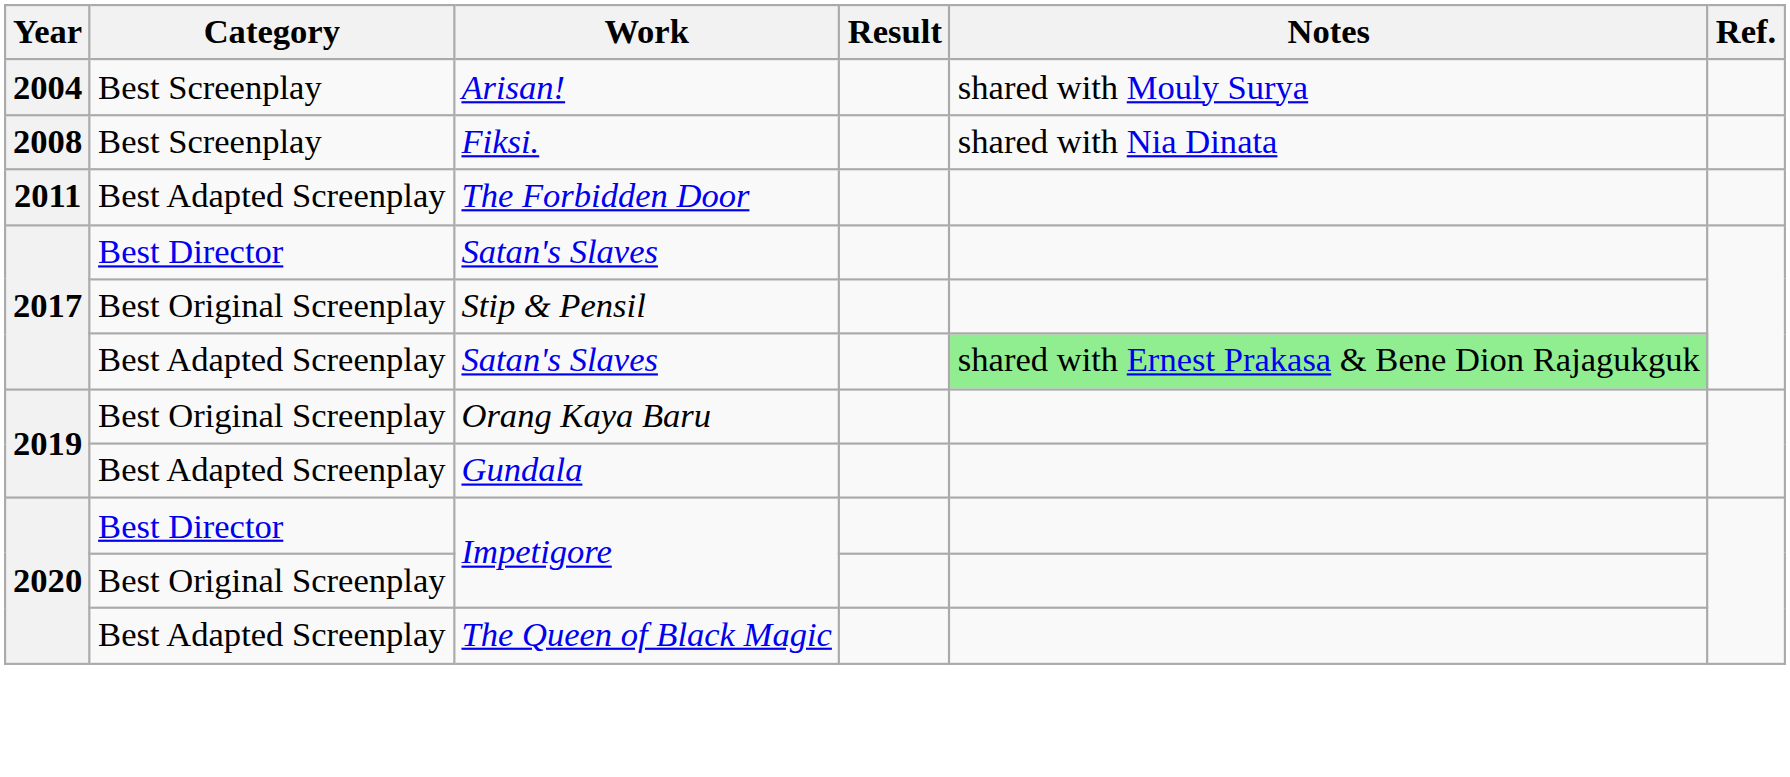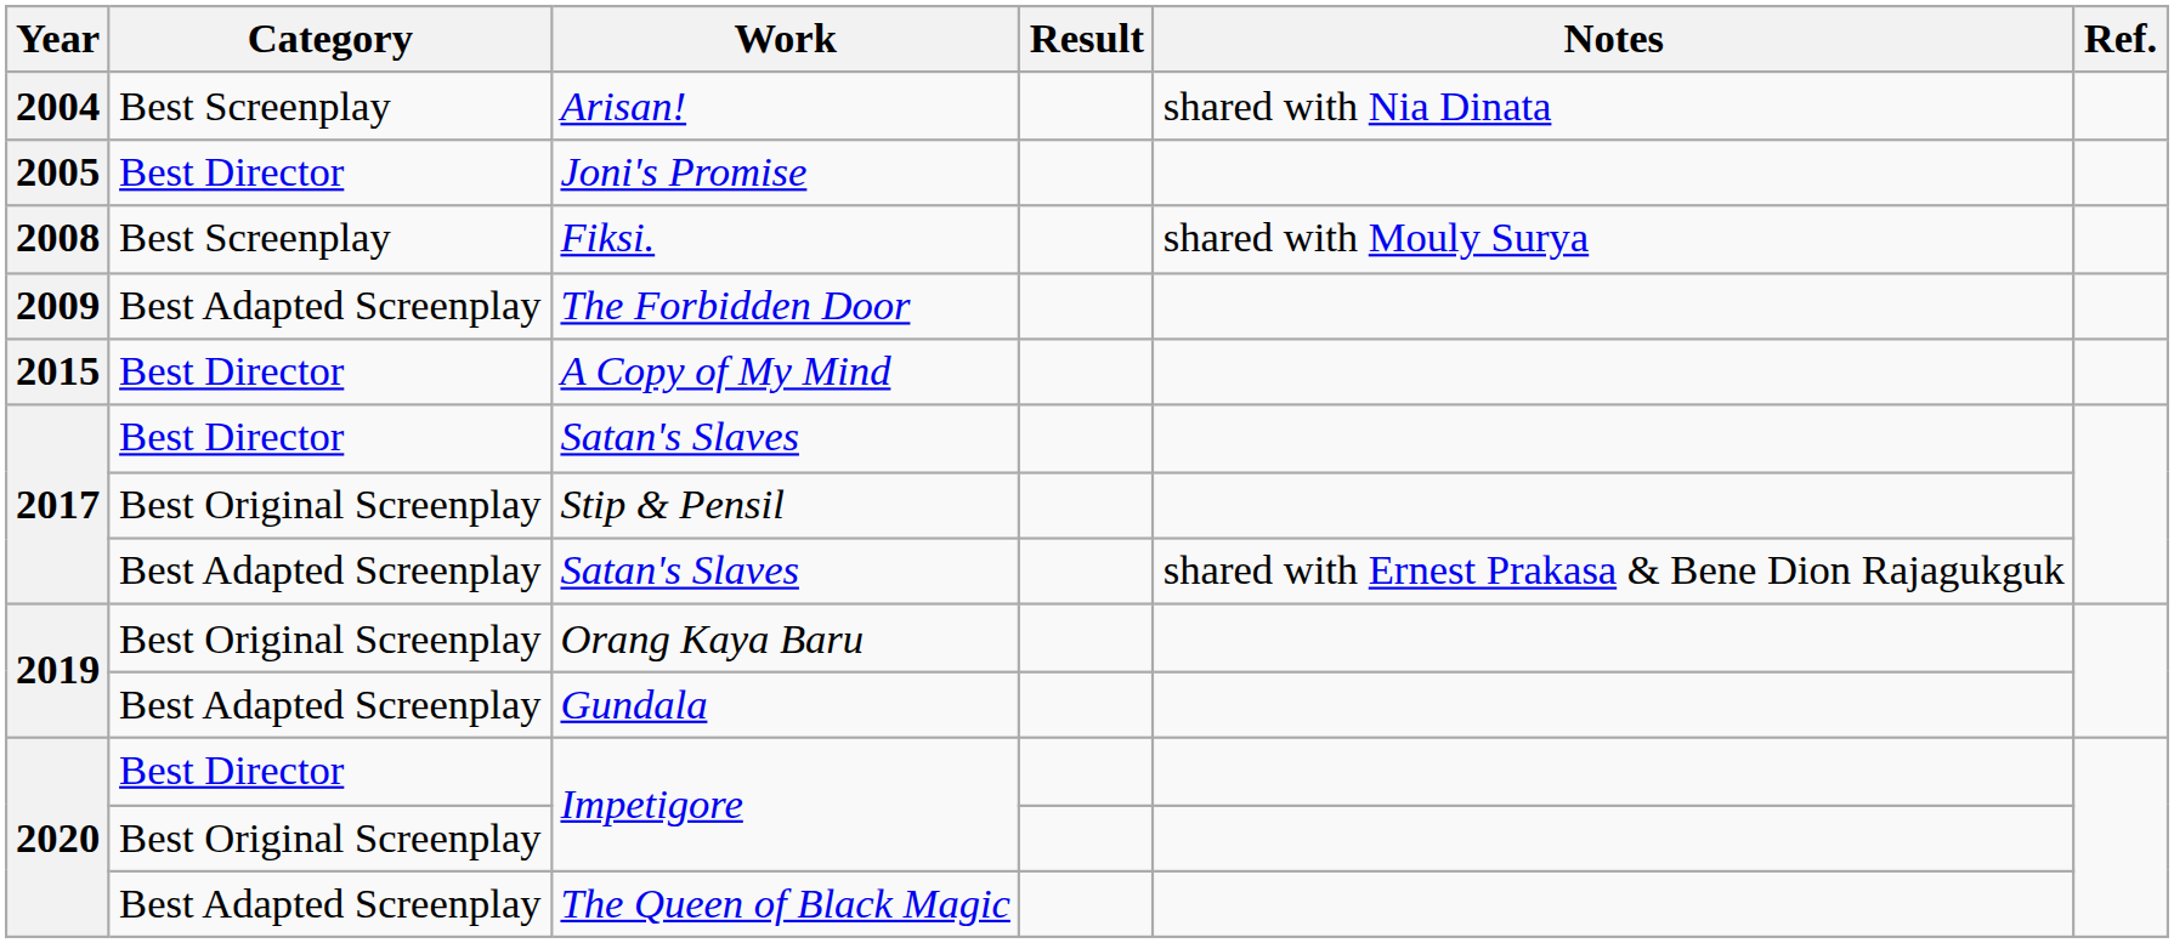 <table class="wikitable plainrowheaders sortable">
 <tr>
 <th>Year</th>
 <th>Category</th>
 <th>Work</th>
 <th>Result</th>
 <th>Notes</th>
 <th>Ref.</th>
 </tr>
 <tr>
 <th>2004</th>
 <td>Best Screenplay</td>
 <td><em><a href='#'>Arisan!</a></em></td>
 <td></td>
-<td>shared with <a href='#'>Mouly Surya</a></td>
+<td>shared with <a href='#'>Nia Dinata</a></td>
+<td></td>
+</tr>
+<tr>
+<th>2005</th>
+<td><a href='#'>Best Director</a></td>
+<td><em><a href='#'>Joni's Promise</a></em></td>
+<td></td>
+<td></td>
 <td></td>
 </tr>
 <tr>
 <th>2008</th>
 <td>Best Screenplay</td>
 <td><em><a href='#'>Fiksi.</a></em></td>
 <td></td>
-<td>shared with <a href='#'>Nia Dinata</a></td>
+<td>shared with <a href='#'>Mouly Surya</a></td>
 <td></td>
 </tr>
 <tr>
-<th>2011</th>
+<th>2009</th>
 <td>Best Adapted Screenplay</td>
 <td><em><a href='#'>The Forbidden Door</a></em></td>
+<td></td>
+<td></td>
+<td></td>
+</tr>
+<tr>
+<th>2015</th>
+<td><a href='#'>Best Director</a></td>
+<td><em><a href='#'>A Copy of My Mind</a></em></td>
 <td></td>
 <td></td>
 <td></td>
 </tr>
 <tr>
 <th rowspan="3">2017</th>
 <td><a href='#'>Best Director</a></td>
 <td><em><a href='#'>Satan's Slaves</a></em></td>
 <td></td>
 <td></td>
 <td rowspan="3"></td>
 </tr>
 <tr>
 <td>Best Original Screenplay</td>
 <td><em>Stip & Pensil</em></td>
 <td></td>
 <td></td>
 </tr>
 <tr>
 <td>Best Adapted Screenplay</td>
 <td><em><a href='#'>Satan's Slaves</a></em></td>
 <td></td>
-<td style="background: lightgreen;">shared with <a href='#'>Ernest Prakasa</a> & Bene Dion Rajagukguk</td>
+<td>shared with <a href='#'>Ernest Prakasa</a> & Bene Dion Rajagukguk</td>
 </tr>
 <tr>
 <th rowspan="2">2019</th>
 <td>Best Original Screenplay</td>
 <td><em>Orang Kaya Baru</em></td>
 <td></td>
 <td></td>
 <td rowspan="2"></td>
 </tr>
 <tr>
 <td>Best Adapted Screenplay</td>
 <td><a href='#'><em>Gundala</em></a></td>
 <td></td>
 <td></td>
 </tr>
 <tr>
 <th rowspan="3">2020</th>
 <td><a href='#'>Best Director</a></td>
 <td rowspan="2"><em><a href='#'>Impetigore</a></em></td>
 <td></td>
 <td></td>
 <td rowspan="3"></td>
 </tr>
 <tr>
 <td>Best Original Screenplay</td>
 <td></td>
 <td></td>
 </tr>
 <tr>
 <td>Best Adapted Screenplay</td>
 <td><em><a href='#'>The Queen of Black Magic</a></em></td>
 <td></td>
 <td></td>
 </tr>
 </table>
